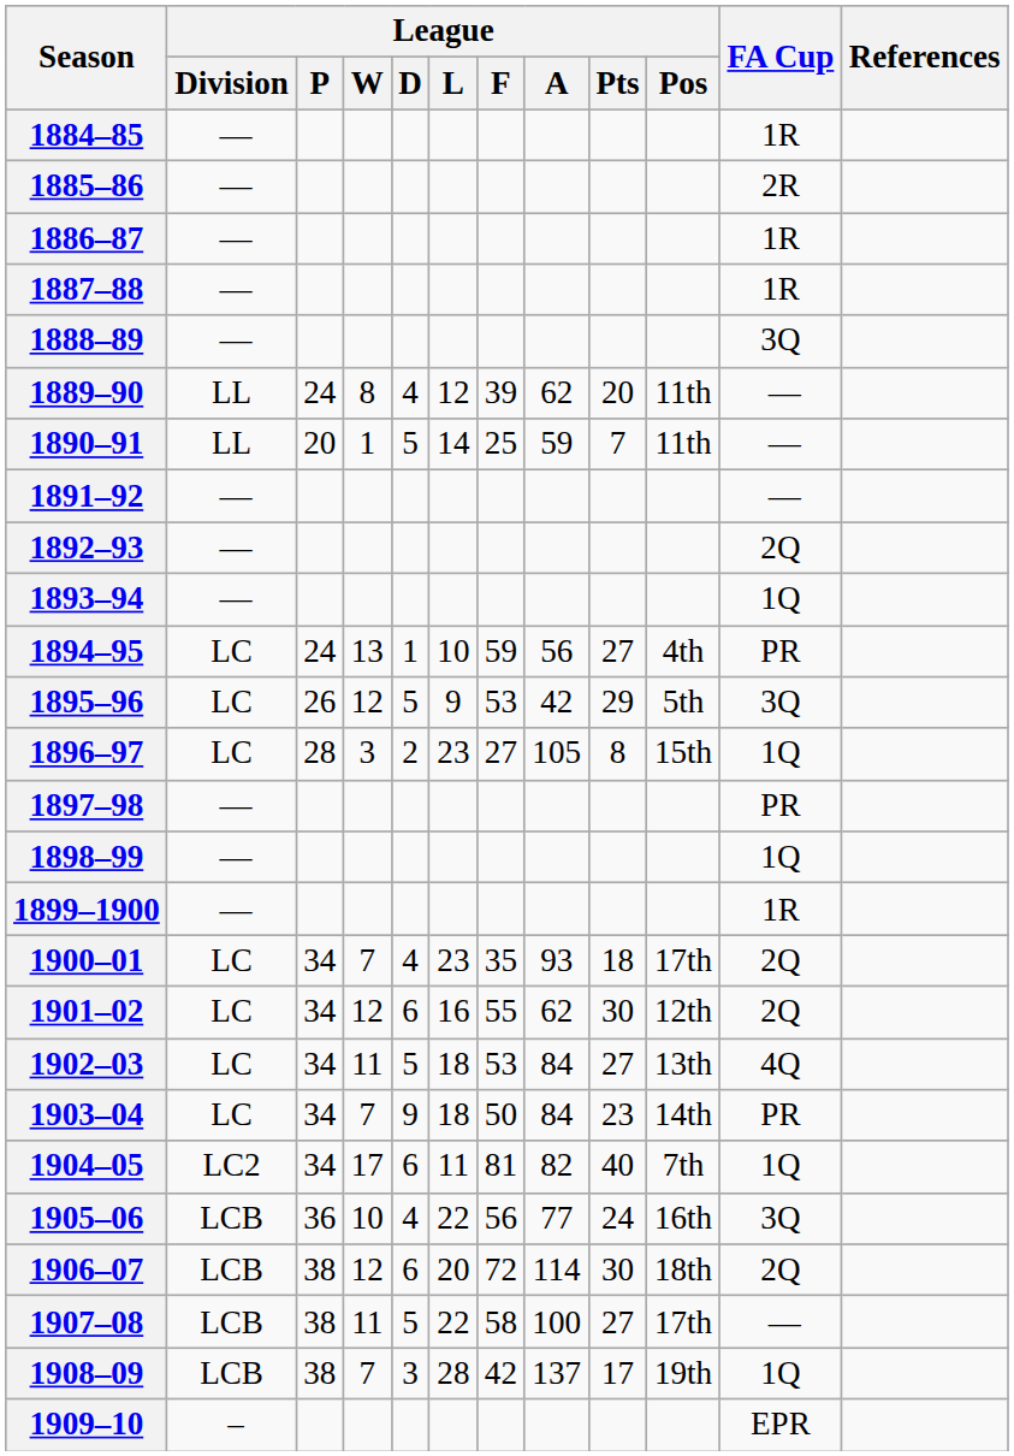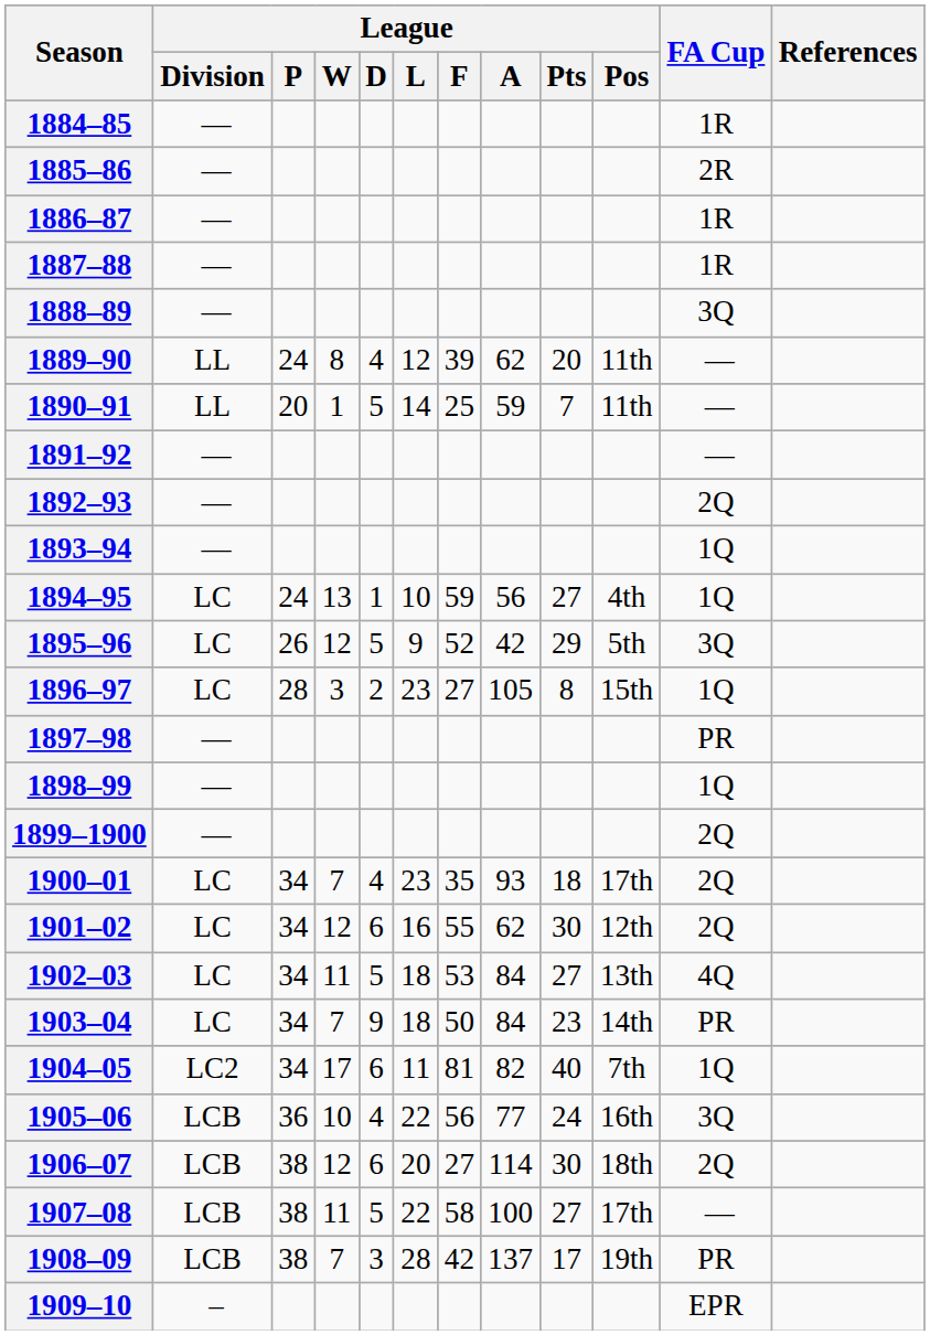 <table class="wikitable sortable plainrowheaders" style="text-align:center;">
 <tr>
 <th scope="col" rowspan=2>Season</th>
 <th class="unsortable" colspan=9>League</th>
 <th scope="col" class="unsortable" rowspan=2><a href='#'>FA Cup</a></th>
 <th scope="col" class="unsortable" rowspan=2>References</th>
 </tr>
 <tr>
 <th scope="col" class="unsortable">Division</th>
 <th scope="col">P</th>
 <th scope="col">W</th>
 <th scope="col">D</th>
 <th scope="col">L</th>
 <th scope="col">F</th>
 <th scope="col">A</th>
 <th scope="col">Pts</th>
 <th scope="col">Pos</th>
 </tr>
 <tr>
 <th scope="row"><a href='#'>1884–85</a></th>
 <td> —</td>
 <td></td>
 <td></td>
 <td></td>
 <td></td>
 <td></td>
 <td></td>
 <td></td>
 <td></td>
 <td>1R</td>
 <td></td>
 </tr>
 <tr>
 <th scope="row"><a href='#'>1885–86</a></th>
 <td> —</td>
 <td></td>
 <td></td>
 <td></td>
 <td></td>
 <td></td>
 <td></td>
 <td></td>
 <td></td>
 <td>2R</td>
 <td></td>
 </tr>
 <tr>
 <th scope="row"><a href='#'>1886–87</a></th>
 <td> —</td>
 <td></td>
 <td></td>
 <td></td>
 <td></td>
 <td></td>
 <td></td>
 <td></td>
 <td></td>
 <td>1R</td>
 <td></td>
 </tr>
 <tr>
 <th scope="row"><a href='#'>1887–88</a></th>
 <td> —</td>
 <td></td>
 <td></td>
 <td></td>
 <td></td>
 <td></td>
 <td></td>
 <td></td>
 <td></td>
 <td>1R</td>
 <td></td>
 </tr>
 <tr>
 <th scope="row"><a href='#'>1888–89</a></th>
 <td> —</td>
 <td></td>
 <td></td>
 <td></td>
 <td></td>
 <td></td>
 <td></td>
 <td></td>
 <td></td>
 <td>3Q</td>
 <td></td>
 </tr>
 <tr>
 <th scope="row"><a href='#'>1889–90</a></th>
 <td>LL</td>
 <td>24</td>
 <td>8</td>
 <td>4</td>
 <td>12</td>
 <td>39</td>
 <td>62</td>
 <td>20</td>
 <td>11th</td>
 <td> —</td>
 <td></td>
 </tr>
 <tr>
 <th scope="row"><a href='#'>1890–91</a></th>
 <td>LL</td>
 <td>20</td>
 <td>1</td>
 <td>5</td>
 <td>14</td>
 <td>25</td>
 <td>59</td>
 <td>7</td>
 <td>11th</td>
 <td> —</td>
 <td></td>
 </tr>
 <tr>
 <th scope="row"><a href='#'>1891–92</a></th>
 <td> —</td>
 <td></td>
 <td></td>
 <td></td>
 <td></td>
 <td></td>
 <td></td>
 <td></td>
 <td></td>
 <td> —</td>
 <td></td>
 </tr>
 <tr>
 <th scope="row"><a href='#'>1892–93</a></th>
 <td> —</td>
 <td></td>
 <td></td>
 <td></td>
 <td></td>
 <td></td>
 <td></td>
 <td></td>
 <td></td>
 <td>2Q</td>
 <td></td>
 </tr>
 <tr>
 <th scope="row"><a href='#'>1893–94</a></th>
 <td> —</td>
 <td></td>
 <td></td>
 <td></td>
 <td></td>
 <td></td>
 <td></td>
 <td></td>
 <td></td>
 <td>1Q</td>
 <td></td>
 </tr>
 <tr>
 <th scope="row"><a href='#'>1894–95</a></th>
 <td>LC</td>
 <td>24</td>
 <td>13</td>
 <td>1</td>
 <td>10</td>
 <td>59</td>
 <td>56</td>
 <td>27</td>
 <td>4th</td>
-<td>PR</td>
+<td>1Q</td>
 <td></td>
 </tr>
 <tr>
 <th scope="row"><a href='#'>1895–96</a></th>
 <td>LC</td>
 <td>26</td>
 <td>12</td>
 <td>5</td>
 <td>9</td>
-<td>53</td>
+<td>52</td>
 <td>42</td>
 <td>29</td>
 <td>5th</td>
 <td>3Q</td>
 <td></td>
 </tr>
 <tr>
 <th scope="row"><a href='#'>1896–97</a></th>
 <td>LC</td>
 <td>28</td>
 <td>3</td>
 <td>2</td>
 <td>23</td>
 <td>27</td>
 <td>105</td>
 <td>8</td>
 <td>15th</td>
 <td>1Q</td>
 <td></td>
 </tr>
 <tr>
 <th scope="row"><a href='#'>1897–98</a></th>
 <td> —</td>
 <td></td>
 <td></td>
 <td></td>
 <td></td>
 <td></td>
 <td></td>
 <td></td>
 <td></td>
 <td>PR</td>
 <td></td>
 </tr>
 <tr>
 <th scope="row"><a href='#'>1898–99</a></th>
 <td> —</td>
 <td></td>
 <td></td>
 <td></td>
 <td></td>
 <td></td>
 <td></td>
 <td></td>
 <td></td>
 <td>1Q</td>
 <td></td>
 </tr>
 <tr>
 <th scope="row"><a href='#'>1899–1900</a></th>
 <td> —</td>
 <td></td>
 <td></td>
 <td></td>
 <td></td>
 <td></td>
 <td></td>
 <td></td>
 <td></td>
-<td>1R</td>
+<td>2Q</td>
 <td></td>
 </tr>
 <tr>
 <th scope="row"><a href='#'>1900–01</a></th>
 <td>LC</td>
 <td>34</td>
 <td>7</td>
 <td>4</td>
 <td>23</td>
 <td>35</td>
 <td>93</td>
 <td>18</td>
 <td>17th</td>
 <td>2Q</td>
 <td></td>
 </tr>
 <tr>
 <th scope="row"><a href='#'>1901–02</a></th>
 <td>LC</td>
 <td>34</td>
 <td>12</td>
 <td>6</td>
 <td>16</td>
 <td>55</td>
 <td>62</td>
 <td>30</td>
 <td>12th</td>
 <td>2Q</td>
 <td></td>
 </tr>
 <tr>
 <th scope="row"><a href='#'>1902–03</a></th>
 <td>LC</td>
 <td>34</td>
 <td>11</td>
 <td>5</td>
 <td>18</td>
 <td>53</td>
 <td>84</td>
 <td>27</td>
 <td>13th</td>
 <td>4Q</td>
 <td></td>
 </tr>
 <tr>
 <th scope="row"><a href='#'>1903–04</a></th>
 <td>LC</td>
 <td>34</td>
 <td>7</td>
 <td>9</td>
 <td>18</td>
 <td>50</td>
 <td>84</td>
 <td>23</td>
 <td>14th</td>
 <td>PR</td>
 <td></td>
 </tr>
 <tr>
 <th scope="row"><a href='#'>1904–05</a></th>
 <td>LC2</td>
 <td>34</td>
 <td>17</td>
 <td>6</td>
 <td>11</td>
 <td>81</td>
 <td>82</td>
 <td>40</td>
 <td>7th</td>
 <td>1Q</td>
 <td></td>
 </tr>
 <tr>
 <th scope="row"><a href='#'>1905–06</a></th>
 <td>LCB</td>
 <td>36</td>
 <td>10</td>
 <td>4</td>
 <td>22</td>
 <td>56</td>
 <td>77</td>
 <td>24</td>
 <td>16th</td>
 <td>3Q</td>
 <td></td>
 </tr>
 <tr>
 <th scope="row"><a href='#'>1906–07</a></th>
 <td>LCB</td>
 <td>38</td>
 <td>12</td>
 <td>6</td>
 <td>20</td>
-<td>72</td>
+<td>27</td>
 <td>114</td>
 <td>30</td>
 <td>18th</td>
 <td>2Q</td>
 <td></td>
 </tr>
 <tr>
 <th scope="row"><a href='#'>1907–08</a></th>
 <td>LCB</td>
 <td>38</td>
 <td>11</td>
 <td>5</td>
 <td>22</td>
 <td>58</td>
 <td>100</td>
 <td>27</td>
 <td>17th</td>
 <td> —</td>
 <td></td>
 </tr>
 <tr>
 <th scope="row"><a href='#'>1908–09</a></th>
 <td>LCB</td>
 <td>38</td>
 <td>7</td>
 <td>3</td>
 <td>28</td>
 <td>42</td>
 <td>137</td>
 <td>17</td>
 <td>19th</td>
-<td>1Q</td>
+<td>PR</td>
 <td></td>
 </tr>
 <tr>
 <th scope="row"><a href='#'>1909–10</a></th>
 <td> –</td>
 <td></td>
 <td></td>
 <td></td>
 <td></td>
 <td></td>
 <td></td>
 <td></td>
 <td></td>
 <td>EPR</td>
 <td></td>
 </tr>
 </table>
